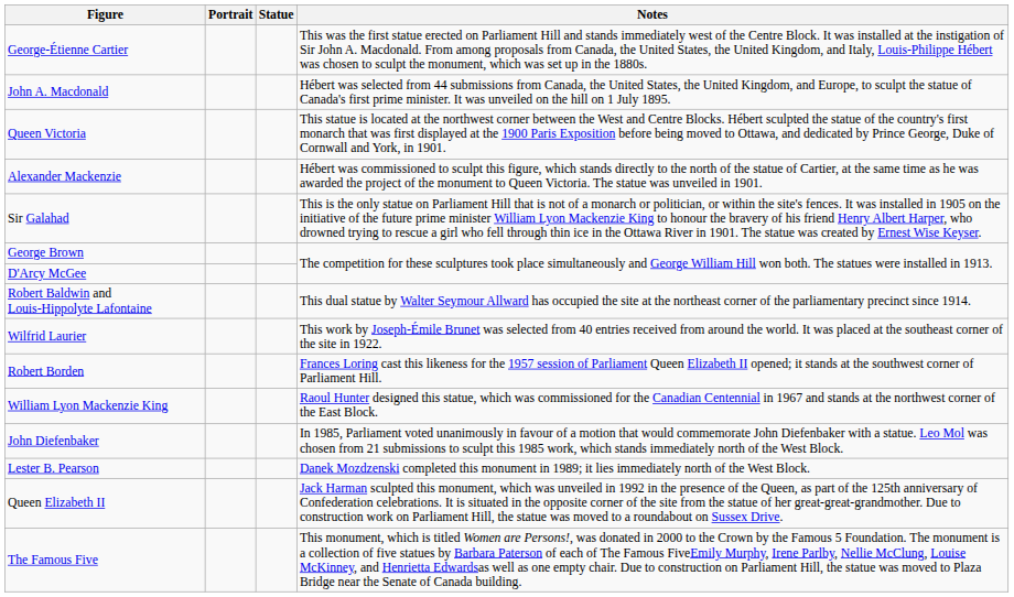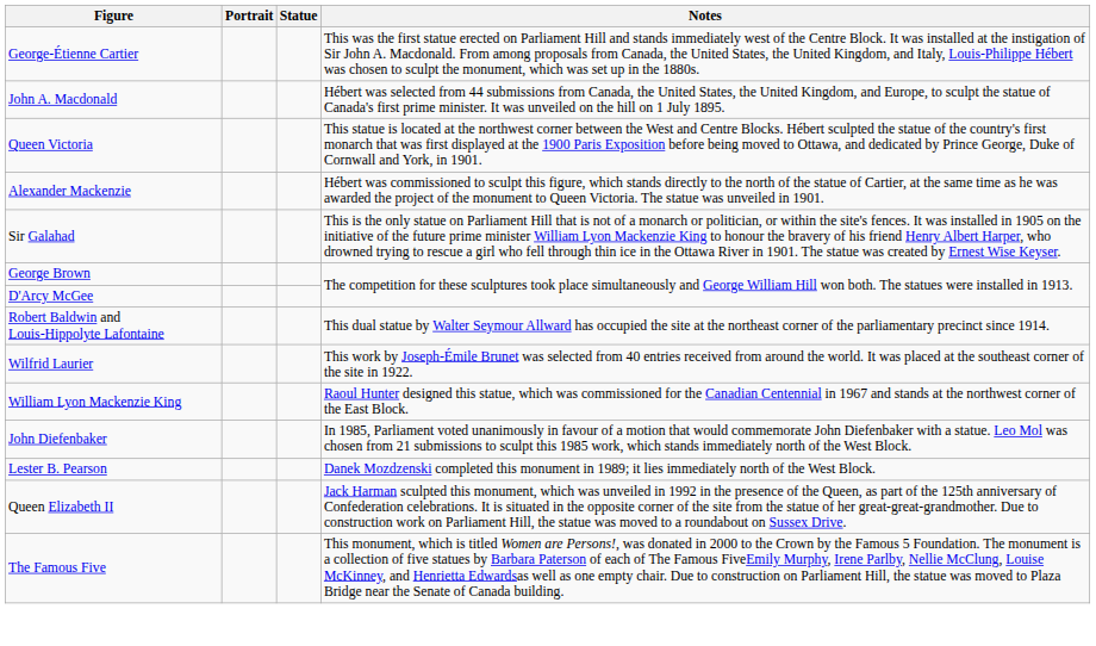 <table class="wikitable">
 <tr>
 <th style="width:20%;">Figure</th>
 <th>Portrait</th>
 <th>Statue</th>
 <th>Notes</th>
 </tr>
 <tr>
 <td><a href='#'>George-Étienne Cartier</a></td>
 <td></td>
 <td></td>
 <td>This was the first statue erected on Parliament Hill and stands immediately west of the Centre Block. It was installed at the instigation of Sir John A. Macdonald. From among proposals from Canada, the United States, the United Kingdom, and Italy, <a href='#'>Louis-Philippe Hébert</a> was chosen to sculpt the monument, which was set up in the 1880s.</td>
 </tr>
 <tr>
 <td><a href='#'>John A. Macdonald</a></td>
 <td></td>
 <td></td>
 <td>Hébert was selected from 44 submissions from Canada, the United States, the United Kingdom, and Europe, to sculpt the statue of Canada's first prime minister. It was unveiled on the hill on 1 July 1895.</td>
 </tr>
 <tr>
 <td><a href='#'>Queen Victoria</a></td>
 <td></td>
 <td></td>
 <td>This statue is located at the northwest corner between the West and Centre Blocks.  Hébert sculpted the statue of the country's first monarch that was first displayed at the <a href='#'>1900 Paris Exposition</a> before being moved to Ottawa, and dedicated by Prince George, Duke of Cornwall and York, in 1901.</td>
 </tr>
 <tr>
 <td><a href='#'>Alexander Mackenzie</a></td>
 <td></td>
 <td></td>
 <td>Hébert was commissioned to sculpt this figure, which stands directly to the north of the statue of Cartier, at the same time as he was awarded the project of the monument to Queen Victoria. The statue was unveiled in 1901.</td>
 </tr>
 <tr>
 <td>Sir <a href='#'>Galahad</a></td>
 <td></td>
 <td></td>
 <td>This is the only statue on Parliament Hill that is not of a monarch or politician, or within the site's fences. It was installed in 1905 on the initiative of the future prime minister <a href='#'>William Lyon Mackenzie King</a> to honour the bravery of his friend <a href='#'>Henry Albert Harper</a>, who drowned trying to rescue a girl who fell through thin ice in the Ottawa River in 1901. The statue was created by <a href='#'>Ernest Wise Keyser</a>.</td>
 </tr>
 <tr>
 <td><a href='#'>George Brown</a></td>
 <td></td>
 <td></td>
 <td rowspan="2">The competition for these sculptures took place simultaneously and <a href='#'>George William Hill</a> won both. The statues were installed in 1913.</td>
 </tr>
 <tr>
 <td><a href='#'>D'Arcy McGee</a></td>
 <td></td>
 <td></td>
 </tr>
 <tr>
 <td><a href='#'>Robert Baldwin</a> and<br><a href='#'>Louis-Hippolyte Lafontaine</a></td>
 <td><br></td>
 <td></td>
 <td>This dual statue by <a href='#'>Walter Seymour Allward</a> has occupied the site at the northeast corner of the parliamentary precinct since 1914.</td>
 </tr>
 <tr>
 <td><a href='#'>Wilfrid Laurier</a></td>
 <td></td>
 <td></td>
 <td>This work by <a href='#'>Joseph-Émile Brunet</a> was selected from 40 entries received from around the world. It was placed at the southeast corner of the site in 1922.</td>
 </tr>
 <tr>
-<td><a href='#'>Robert Borden</a></td>
-<td></td>
-<td></td>
-<td><a href='#'>Frances Loring</a> cast this likeness for the <a href='#'>1957 session of Parliament</a> Queen <a href='#'>Elizabeth&nbsp;II</a> opened; it stands at the southwest corner of Parliament Hill.</td>
-</tr>
-<tr>
 <td><a href='#'>William Lyon Mackenzie King</a></td>
 <td></td>
 <td></td>
 <td><a href='#'>Raoul Hunter</a> designed this statue, which was commissioned for the <a href='#'>Canadian Centennial</a> in 1967 and stands at the northwest corner of the East Block.</td>
 </tr>
 <tr>
 <td><a href='#'>John Diefenbaker</a></td>
 <td></td>
 <td></td>
 <td>In 1985, Parliament voted unanimously in favour of a motion that would commemorate John Diefenbaker with a statue. <a href='#'>Leo Mol</a> was chosen from 21 submissions to sculpt this 1985 work, which stands immediately north of the West Block.</td>
 </tr>
 <tr>
 <td><a href='#'>Lester B. Pearson</a></td>
 <td></td>
 <td></td>
 <td><a href='#'>Danek Mozdzenski</a> completed this monument in 1989; it lies immediately north of the West Block.</td>
 </tr>
 <tr>
 <td>Queen <a href='#'>Elizabeth&nbsp;II</a></td>
 <td></td>
 <td></td>
 <td><a href='#'>Jack Harman</a> sculpted this monument, which was unveiled in 1992 in the presence of the Queen, as part of the 125th anniversary of Confederation celebrations. It is situated in the opposite corner of the site from the statue of her great-great-grandmother. Due to construction work on Parliament Hill, the statue was moved to a roundabout on <a href='#'>Sussex Drive</a>.</td>
 </tr>
 <tr>
 <td><a href='#'>The Famous Five</a></td>
 <td></td>
 <td></td>
 <td>This monument, which is titled <em>Women are Persons!</em>, was donated in 2000 to the Crown by the Famous 5 Foundation. The monument is a collection of five statues by <a href='#'>Barbara Paterson</a> of each of The Famous Five<a href='#'>Emily Murphy</a>, <a href='#'>Irene Parlby</a>, <a href='#'>Nellie McClung</a>, <a href='#'>Louise McKinney</a>, and <a href='#'>Henrietta Edwards</a>as well as one empty chair. Due to construction on Parliament Hill, the statue was moved to Plaza Bridge near the Senate of Canada building.</td>
 </tr>
 </table>
